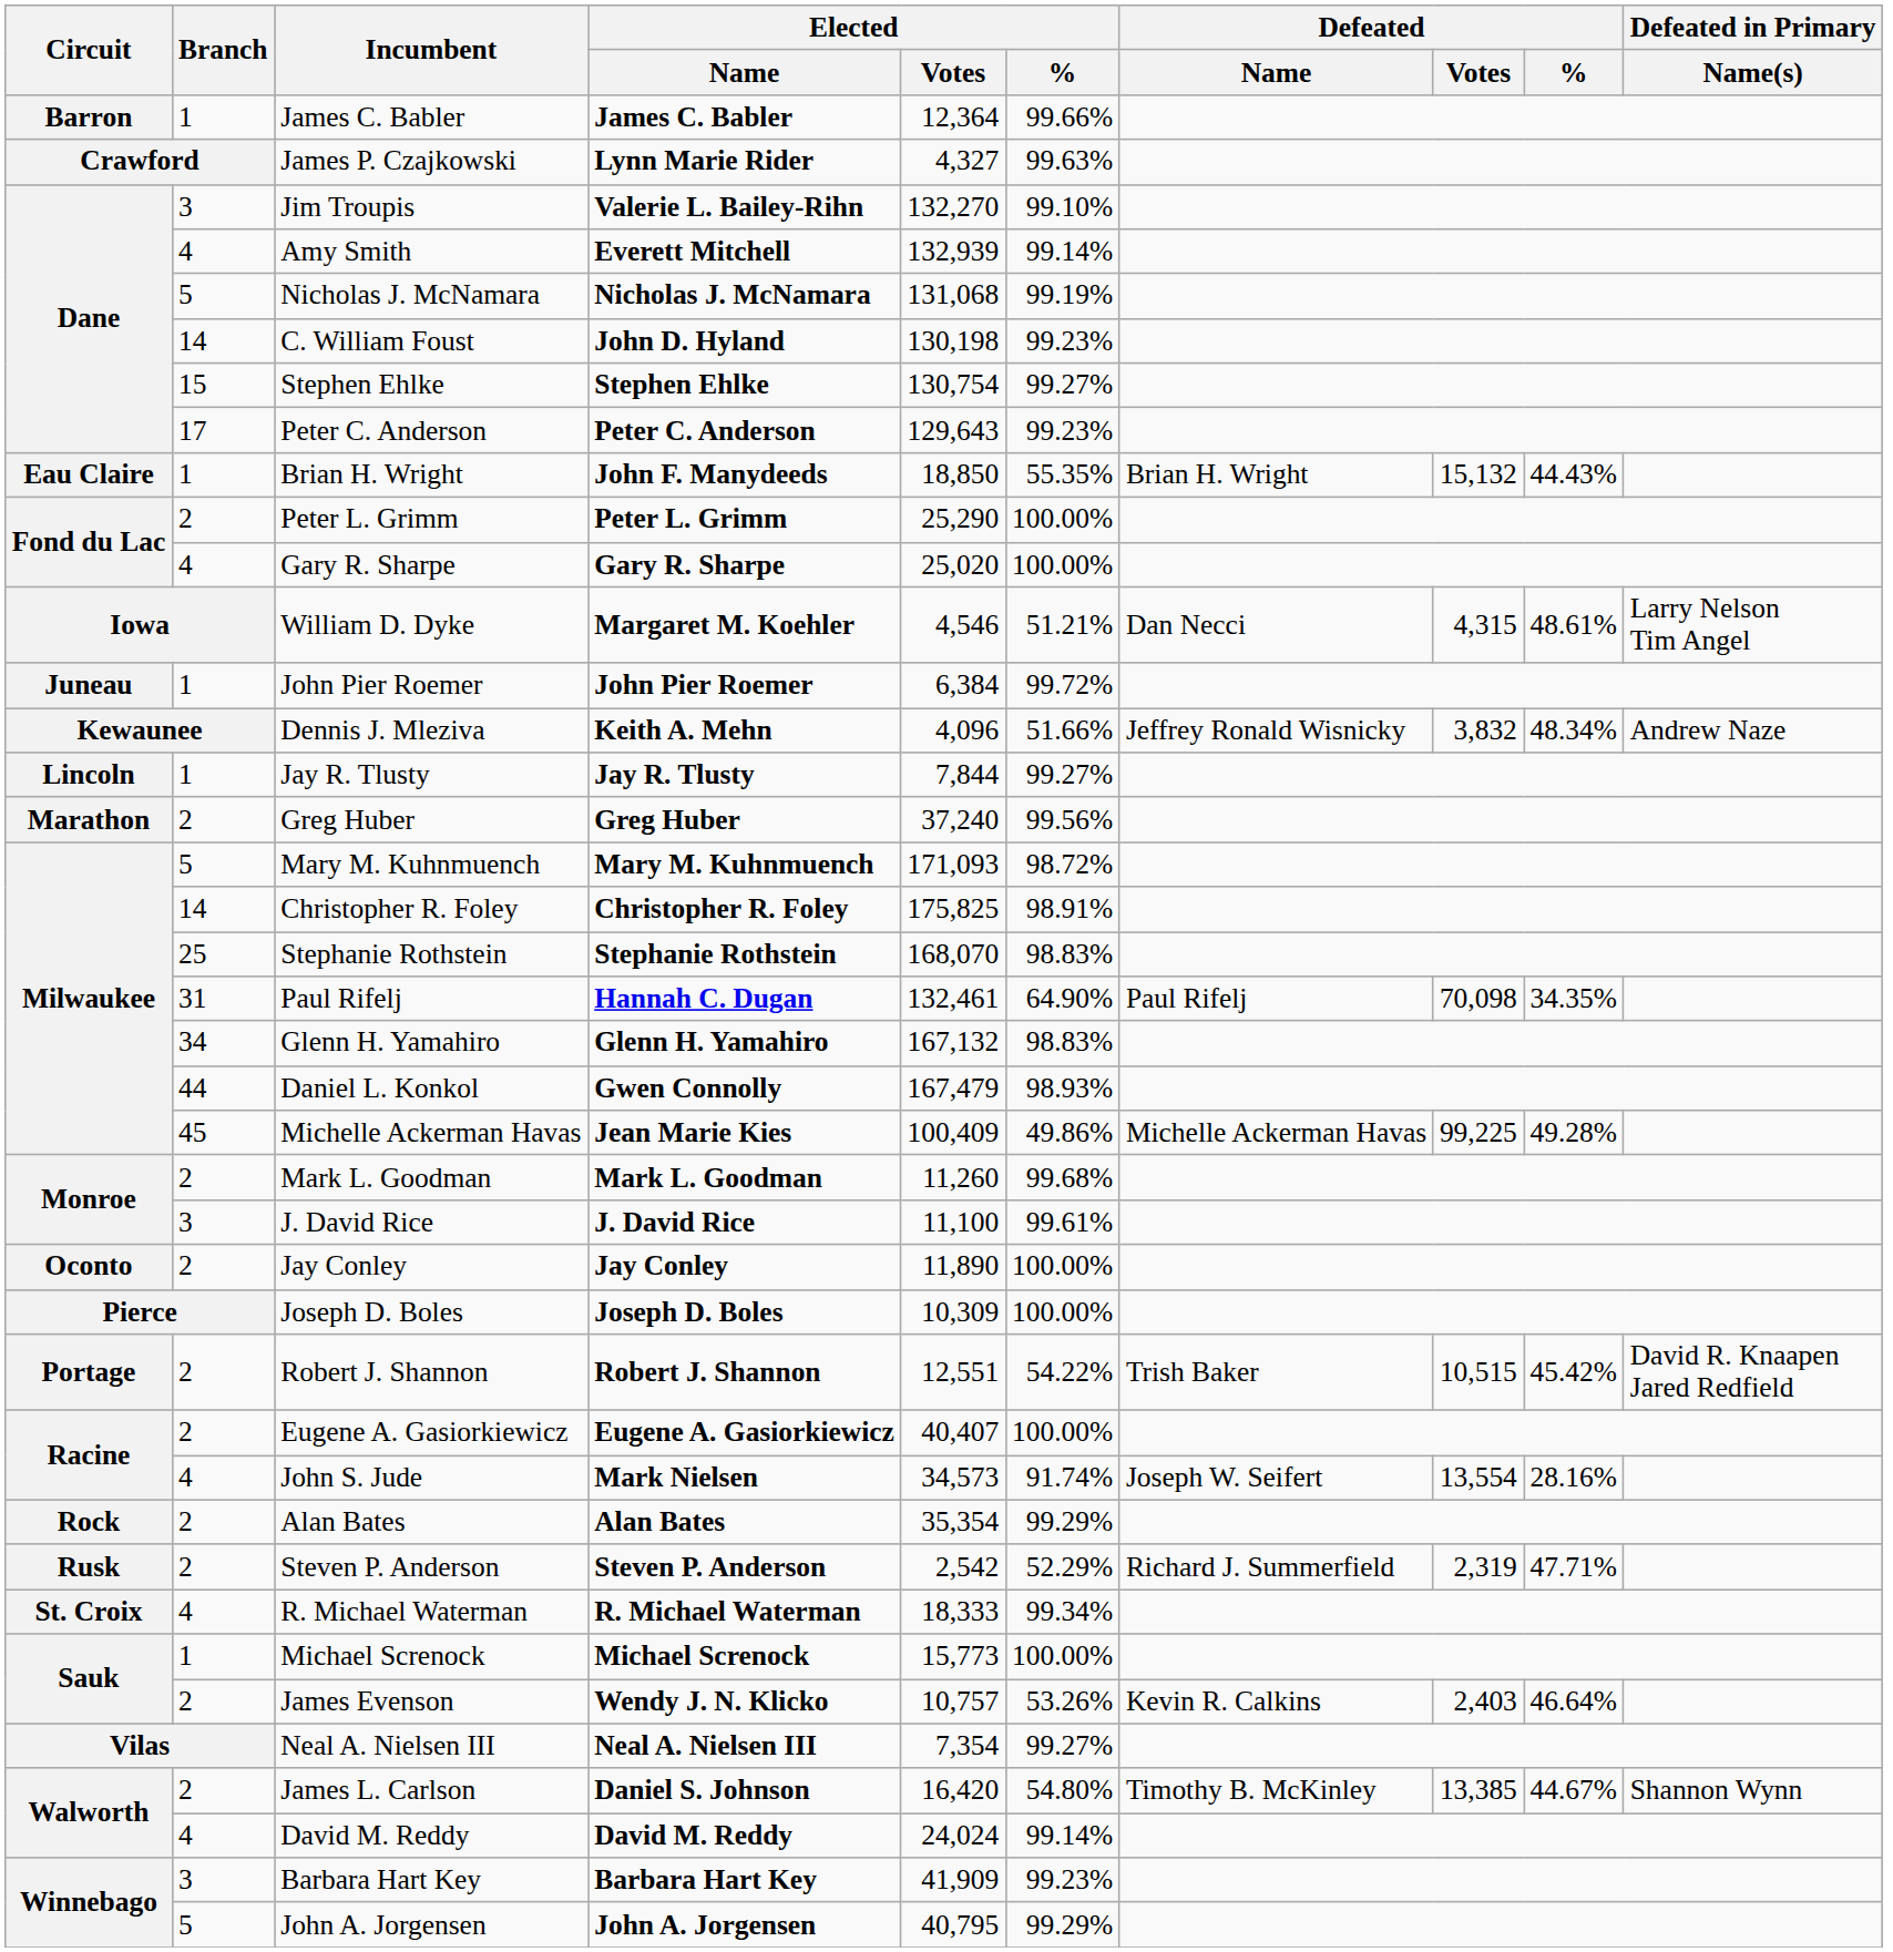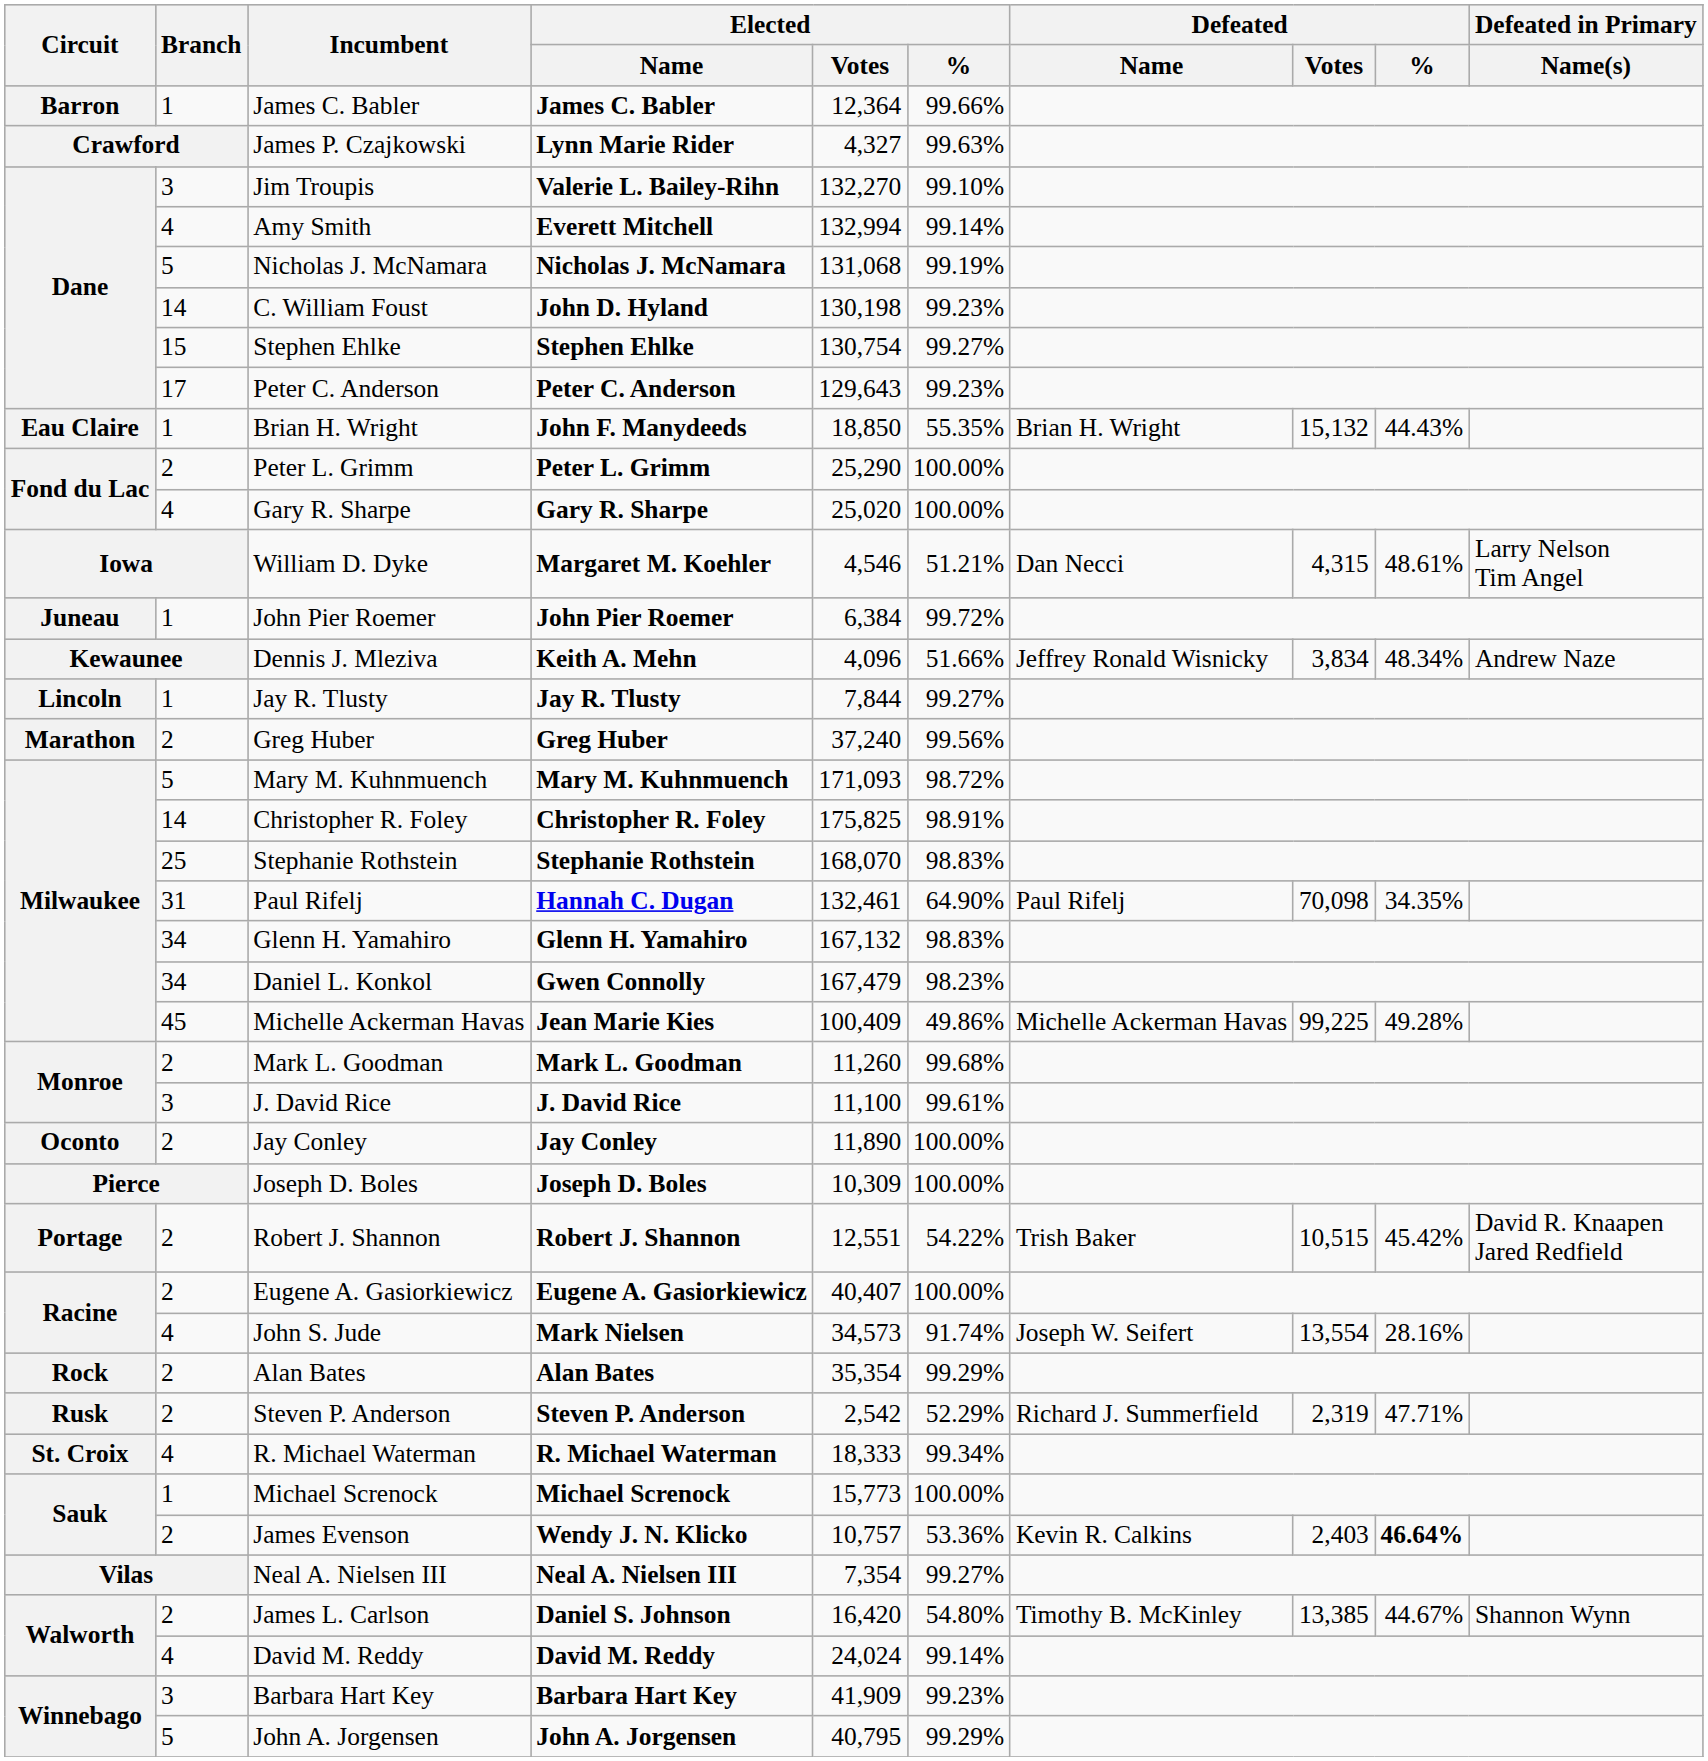 <table class="wikitable">
 <tr>
 <th rowspan="2">Circuit</th>
 <th rowspan="2">Branch</th>
 <th rowspan="2">Incumbent</th>
 <th colspan="3">Elected</th>
 <th colspan="3">Defeated</th>
 <th>Defeated in Primary</th>
 </tr>
 <tr>
 <th>Name</th>
 <th>Votes</th>
 <th>%</th>
 <th>Name</th>
 <th>Votes</th>
 <th>%</th>
 <th>Name(s)</th>
 </tr>
 <tr>
 <th>Barron</th>
 <td>1</td>
 <td>James C. Babler</td>
 <td><strong>James C. Babler</strong></td>
 <td align="right">12,364</td>
 <td align="right">99.66%</td>
 <td colspan="4" align="center"></td>
 </tr>
 <tr>
 <th colspan="2">Crawford</th>
 <td>James P. Czajkowski</td>
 <td><strong>Lynn Marie Rider</strong></td>
 <td align="right">4,327</td>
 <td align="right">99.63%</td>
 <td colspan="4" align="center"></td>
 </tr>
 <tr>
 <th rowspan="6">Dane</th>
 <td>3</td>
 <td>Jim Troupis</td>
 <td><strong>Valerie L. Bailey-Rihn</strong></td>
 <td align="right">132,270</td>
 <td align="right">99.10%</td>
 <td colspan="4" align="center"></td>
 </tr>
 <tr>
 <td>4</td>
 <td>Amy Smith</td>
 <td><strong>Everett Mitchell</strong></td>
-<td align="right">132,939</td>
+<td align="right">132,994</td>
 <td align="right">99.14%</td>
 <td colspan="4" align="center"></td>
 </tr>
 <tr>
 <td>5</td>
 <td>Nicholas J. McNamara</td>
 <td><strong>Nicholas J. McNamara</strong></td>
 <td align="right">131,068</td>
 <td align="right">99.19%</td>
 <td colspan="4" align="center"></td>
 </tr>
 <tr>
 <td>14</td>
 <td>C. William Foust</td>
 <td><strong>John D. Hyland</strong></td>
 <td align="right">130,198</td>
 <td align="right">99.23%</td>
 <td colspan="4" align="center"></td>
 </tr>
 <tr>
 <td>15</td>
 <td>Stephen Ehlke</td>
 <td><strong>Stephen Ehlke</strong></td>
 <td align="right">130,754</td>
 <td align="right">99.27%</td>
 <td colspan="4" align="center"></td>
 </tr>
 <tr>
 <td>17</td>
 <td>Peter C. Anderson</td>
 <td><strong>Peter C. Anderson</strong></td>
 <td align="right">129,643</td>
 <td align="right">99.23%</td>
 <td colspan="4" align="center"></td>
 </tr>
 <tr>
 <th>Eau Claire</th>
 <td>1</td>
 <td>Brian H. Wright</td>
 <td><strong>John F. Manydeeds</strong></td>
 <td align="right">18,850</td>
 <td align="right">55.35%</td>
 <td>Brian H. Wright</td>
 <td align="right">15,132</td>
 <td align="right">44.43%</td>
 <td></td>
 </tr>
 <tr>
 <th rowspan="2">Fond du Lac</th>
 <td>2</td>
 <td>Peter L. Grimm</td>
 <td><strong>Peter L. Grimm</strong></td>
 <td align="right">25,290</td>
 <td align="right">100.00%</td>
 <td colspan="4" align="center"></td>
 </tr>
 <tr>
 <td>4</td>
 <td>Gary R. Sharpe</td>
 <td><strong>Gary R. Sharpe</strong></td>
 <td align="right">25,020</td>
 <td align="right">100.00%</td>
 <td colspan="4" align="center"></td>
 </tr>
 <tr>
 <th colspan="2">Iowa</th>
 <td>William D. Dyke</td>
 <td><strong>Margaret M. Koehler</strong></td>
 <td align="right">4,546</td>
 <td align="right">51.21%</td>
 <td>Dan Necci</td>
 <td align="right">4,315</td>
 <td align="right">48.61%</td>
 <td>Larry Nelson<br>Tim Angel</td>
 </tr>
 <tr>
 <th>Juneau</th>
 <td>1</td>
 <td>John Pier Roemer</td>
 <td><strong>John Pier Roemer</strong></td>
 <td align="right">6,384</td>
 <td align="right">99.72%</td>
 <td colspan="4" align="center"></td>
 </tr>
 <tr>
 <th colspan="2">Kewaunee</th>
 <td>Dennis J. Mleziva</td>
 <td><strong>Keith A. Mehn</strong></td>
 <td align="right">4,096</td>
 <td align="right">51.66%</td>
 <td>Jeffrey Ronald Wisnicky</td>
-<td align="right">3,832</td>
+<td align="right">3,834</td>
 <td align="right">48.34%</td>
 <td>Andrew Naze</td>
 </tr>
 <tr>
 <th>Lincoln</th>
 <td>1</td>
 <td>Jay R. Tlusty</td>
 <td><strong>Jay R. Tlusty</strong></td>
 <td align="right">7,844</td>
 <td align="right">99.27%</td>
 <td colspan="4" align="center"></td>
 </tr>
 <tr>
 <th>Marathon</th>
 <td>2</td>
 <td>Greg Huber</td>
 <td><strong>Greg Huber</strong></td>
 <td align="right">37,240</td>
 <td align="right">99.56%</td>
 <td colspan="4" align="center"></td>
 </tr>
 <tr>
 <th rowspan="7">Milwaukee</th>
 <td>5</td>
 <td>Mary M. Kuhnmuench</td>
 <td><strong>Mary M. Kuhnmuench</strong></td>
 <td align="right">171,093</td>
 <td align="right">98.72%</td>
 <td colspan="4" align="center"></td>
 </tr>
 <tr>
 <td>14</td>
 <td>Christopher R. Foley</td>
 <td><strong>Christopher R. Foley</strong></td>
 <td align="right">175,825</td>
 <td align="right">98.91%</td>
 <td colspan="4" align="center"></td>
 </tr>
 <tr>
 <td>25</td>
 <td>Stephanie Rothstein</td>
 <td><strong>Stephanie Rothstein</strong></td>
 <td align="right">168,070</td>
 <td align="right">98.83%</td>
 <td colspan="4" align="center"></td>
 </tr>
 <tr>
 <td>31</td>
 <td>Paul Rifelj</td>
 <td><strong><a href='#'>Hannah C. Dugan</a></strong></td>
 <td align="right">132,461</td>
 <td align="right">64.90%</td>
 <td>Paul Rifelj</td>
 <td align="right">70,098</td>
 <td align="right">34.35%</td>
 <td></td>
 </tr>
 <tr>
 <td>34</td>
 <td>Glenn H. Yamahiro</td>
 <td><strong>Glenn H. Yamahiro</strong></td>
 <td align="right">167,132</td>
 <td align="right">98.83%</td>
 <td colspan="4" align="center"></td>
 </tr>
 <tr>
-<td>44</td>
+<td>34</td>
 <td>Daniel L. Konkol</td>
 <td><strong>Gwen Connolly</strong></td>
 <td align="right">167,479</td>
-<td align="right">98.93%</td>
+<td align="right">98.23%</td>
 <td colspan="4" align="center"></td>
 </tr>
 <tr>
 <td>45</td>
 <td>Michelle Ackerman Havas</td>
 <td><strong>Jean Marie Kies</strong></td>
 <td align="right">100,409</td>
 <td align="right">49.86%</td>
 <td>Michelle Ackerman Havas</td>
 <td align="right">99,225</td>
 <td align="right">49.28%</td>
 <td></td>
 </tr>
 <tr>
 <th rowspan="2">Monroe</th>
 <td>2</td>
 <td>Mark L. Goodman</td>
 <td><strong>Mark L. Goodman</strong></td>
 <td align="right">11,260</td>
 <td align="right">99.68%</td>
 <td colspan="4" align="center"></td>
 </tr>
 <tr>
 <td>3</td>
 <td>J. David Rice</td>
 <td><strong>J. David Rice</strong></td>
 <td align="right">11,100</td>
 <td align="right">99.61%</td>
 <td colspan="4" align="center"></td>
 </tr>
 <tr>
 <th>Oconto</th>
 <td>2</td>
 <td>Jay Conley</td>
 <td><strong>Jay Conley</strong></td>
 <td align="right">11,890</td>
 <td align="right">100.00%</td>
 <td colspan="4" align="center"></td>
 </tr>
 <tr>
 <th colspan="2">Pierce</th>
 <td>Joseph D. Boles</td>
 <td><strong>Joseph D. Boles</strong></td>
 <td align="right">10,309</td>
 <td align="right">100.00%</td>
 <td colspan="4" align="center"></td>
 </tr>
 <tr>
 <th>Portage</th>
 <td>2</td>
 <td>Robert J. Shannon</td>
 <td><strong>Robert J. Shannon</strong></td>
 <td align="right">12,551</td>
 <td align="right">54.22%</td>
 <td>Trish Baker</td>
 <td align="right">10,515</td>
 <td align="right">45.42%</td>
 <td>David R. Knaapen <br>Jared Redfield</td>
 </tr>
 <tr>
 <th rowspan="2">Racine</th>
 <td>2</td>
 <td>Eugene A. Gasiorkiewicz</td>
 <td><strong>Eugene A. Gasiorkiewicz</strong></td>
 <td align="right">40,407</td>
 <td align="right">100.00%</td>
 <td colspan="4" align="center"></td>
 </tr>
 <tr>
 <td>4</td>
 <td>John S. Jude</td>
 <td><strong>Mark Nielsen</strong></td>
 <td align="right">34,573</td>
 <td align="right">91.74%</td>
 <td>Joseph W. Seifert</td>
 <td align="right">13,554</td>
 <td align="right">28.16%</td>
 <td></td>
 </tr>
 <tr>
 <th>Rock</th>
 <td>2</td>
 <td>Alan Bates</td>
 <td><strong>Alan Bates</strong></td>
 <td align="right">35,354</td>
 <td align="right">99.29%</td>
 <td colspan="4" align="center"></td>
 </tr>
 <tr>
 <th>Rusk</th>
 <td>2</td>
 <td>Steven P. Anderson</td>
 <td><strong>Steven P. Anderson</strong></td>
 <td align="right">2,542</td>
 <td align="right">52.29%</td>
 <td>Richard J. Summerfield</td>
 <td align="right">2,319</td>
 <td align="right">47.71%</td>
 <td></td>
 </tr>
 <tr>
 <th>St. Croix</th>
 <td>4</td>
 <td>R. Michael Waterman</td>
 <td><strong>R. Michael Waterman</strong></td>
 <td align="right">18,333</td>
 <td align="right">99.34%</td>
 <td colspan="4" align="center"></td>
 </tr>
 <tr>
 <th rowspan="2">Sauk</th>
 <td>1</td>
 <td>Michael Screnock</td>
 <td><strong>Michael Screnock</strong></td>
 <td align="right">15,773</td>
 <td align="right">100.00%</td>
 <td colspan="4" align="center"></td>
 </tr>
 <tr>
 <td>2</td>
 <td>James Evenson</td>
 <td><strong>Wendy J. N. Klicko</strong></td>
 <td align="right">10,757</td>
-<td align="right">53.26%</td>
+<td align="right">53.36%</td>
 <td>Kevin R. Calkins</td>
 <td align="right">2,403</td>
-<td align="right">46.64%</td>
+<td align="right"><strong>46.64%</strong></td>
 <td></td>
 </tr>
 <tr>
 <th colspan="2">Vilas</th>
 <td>Neal A. Nielsen III</td>
 <td><strong>Neal A. Nielsen III</strong></td>
 <td align="right">7,354</td>
 <td align="right">99.27%</td>
 <td colspan="4" align="center"></td>
 </tr>
 <tr>
 <th rowspan="2">Walworth</th>
 <td>2</td>
 <td>James L. Carlson</td>
 <td><strong>Daniel S. Johnson</strong></td>
 <td align="right">16,420</td>
 <td align="right">54.80%</td>
 <td>Timothy B. McKinley</td>
 <td align="right">13,385</td>
 <td align="right">44.67%</td>
 <td>Shannon Wynn</td>
 </tr>
 <tr>
 <td>4</td>
 <td>David M. Reddy</td>
 <td><strong>David M. Reddy</strong></td>
 <td align="right">24,024</td>
 <td align="right">99.14%</td>
 <td colspan="4" align="center"></td>
 </tr>
 <tr>
 <th rowspan="2">Winnebago</th>
 <td>3</td>
 <td>Barbara Hart Key</td>
 <td><strong>Barbara Hart Key</strong></td>
 <td align="right">41,909</td>
 <td align="right">99.23%</td>
 <td colspan="4" align="center"></td>
 </tr>
 <tr>
 <td>5</td>
 <td>John A. Jorgensen</td>
 <td><strong>John A. Jorgensen</strong></td>
 <td align="right">40,795</td>
 <td align="right">99.29%</td>
 <td colspan="4" align="center"></td>
 </tr>
 </table>
